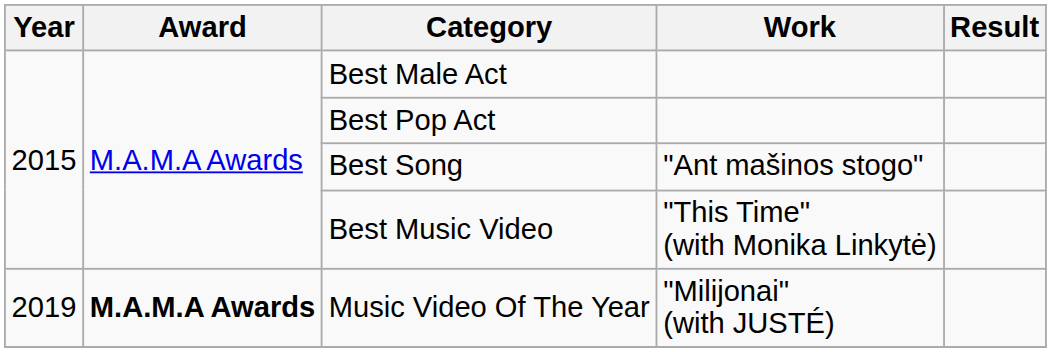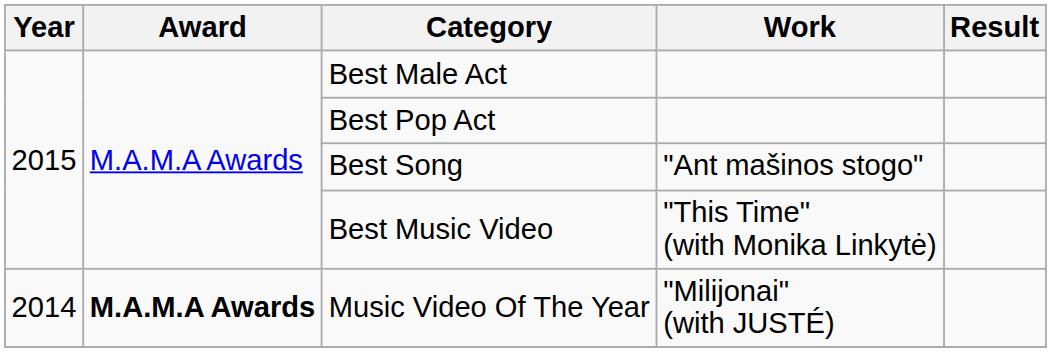 <table class="wikitable">
 <tr>
 <th>Year</th>
 <th>Award</th>
 <th>Category</th>
 <th>Work</th>
 <th>Result</th>
 </tr>
 <tr>
 <td rowspan="4">2015</td>
 <td rowspan="4"><a href='#'>M.A.M.A Awards</a></td>
 <td>Best Male Act</td>
 <td></td>
 <td></td>
 </tr>
 <tr>
 <td>Best Pop Act</td>
 <td></td>
 <td></td>
 </tr>
 <tr>
 <td>Best Song</td>
 <td>"Ant mašinos stogo"</td>
 <td></td>
 </tr>
 <tr>
 <td>Best Music Video</td>
 <td>"This Time"<br>(with Monika Linkytė)</td>
 <td></td>
 </tr>
 <tr>
-<td rowspan="1">2019</td>
+<td rowspan="1">2014</td>
 <td rowspan="1"><strong>M.A.M.A  Awards</strong></td>
 <td>Music Video Of The Year</td>
 <td>"Milijonai"<br>(with JUSTÉ)</td>
 <td></td>
 </tr>
 <tr>
 </tr>
 </table>
